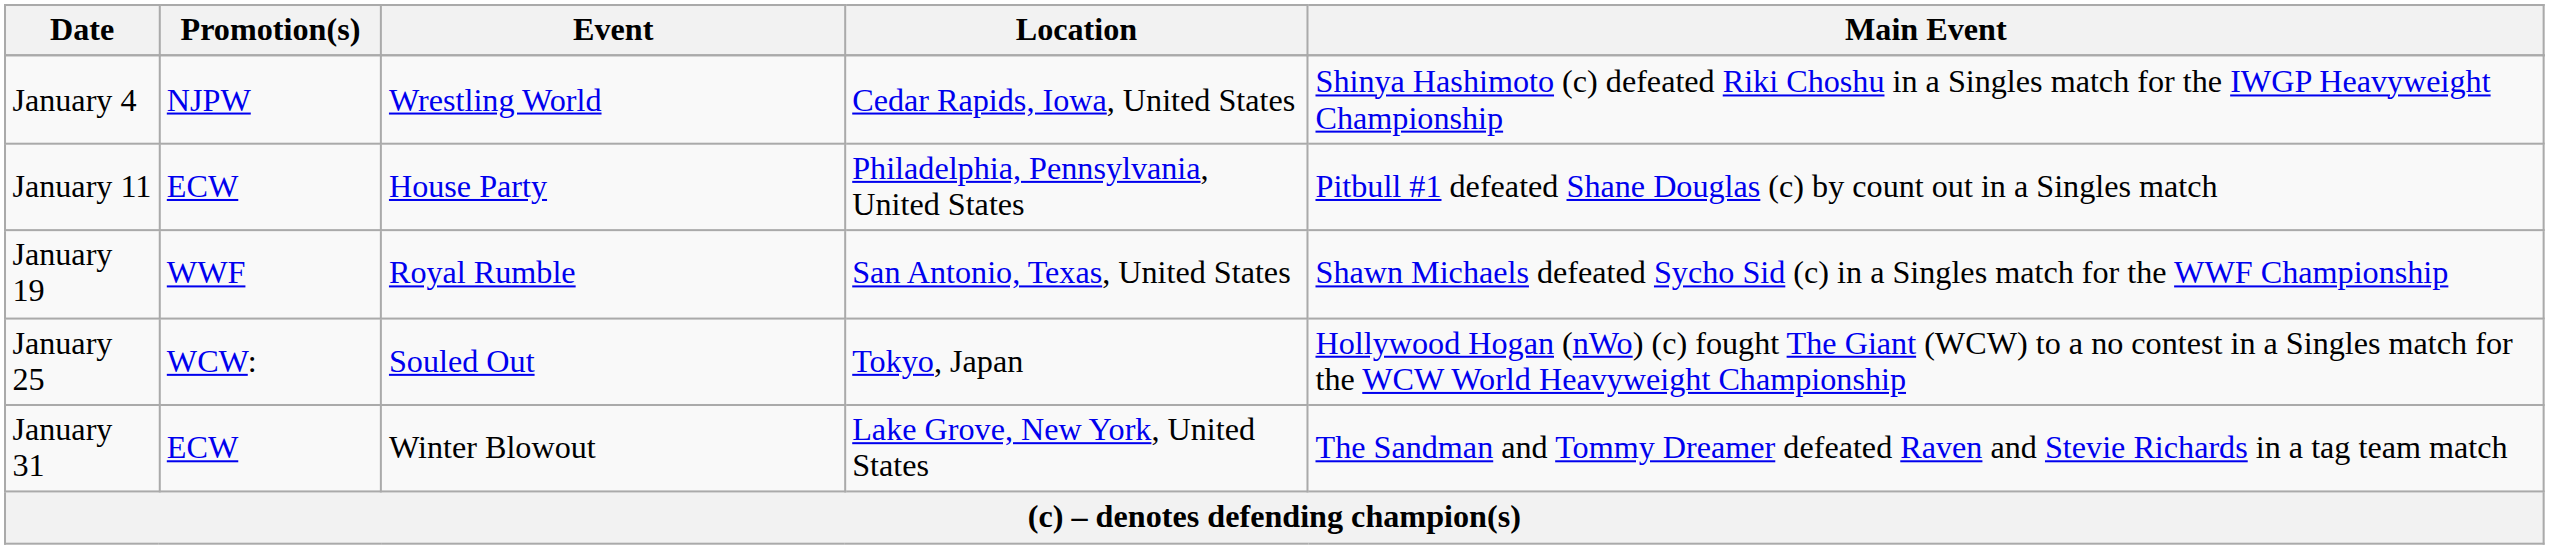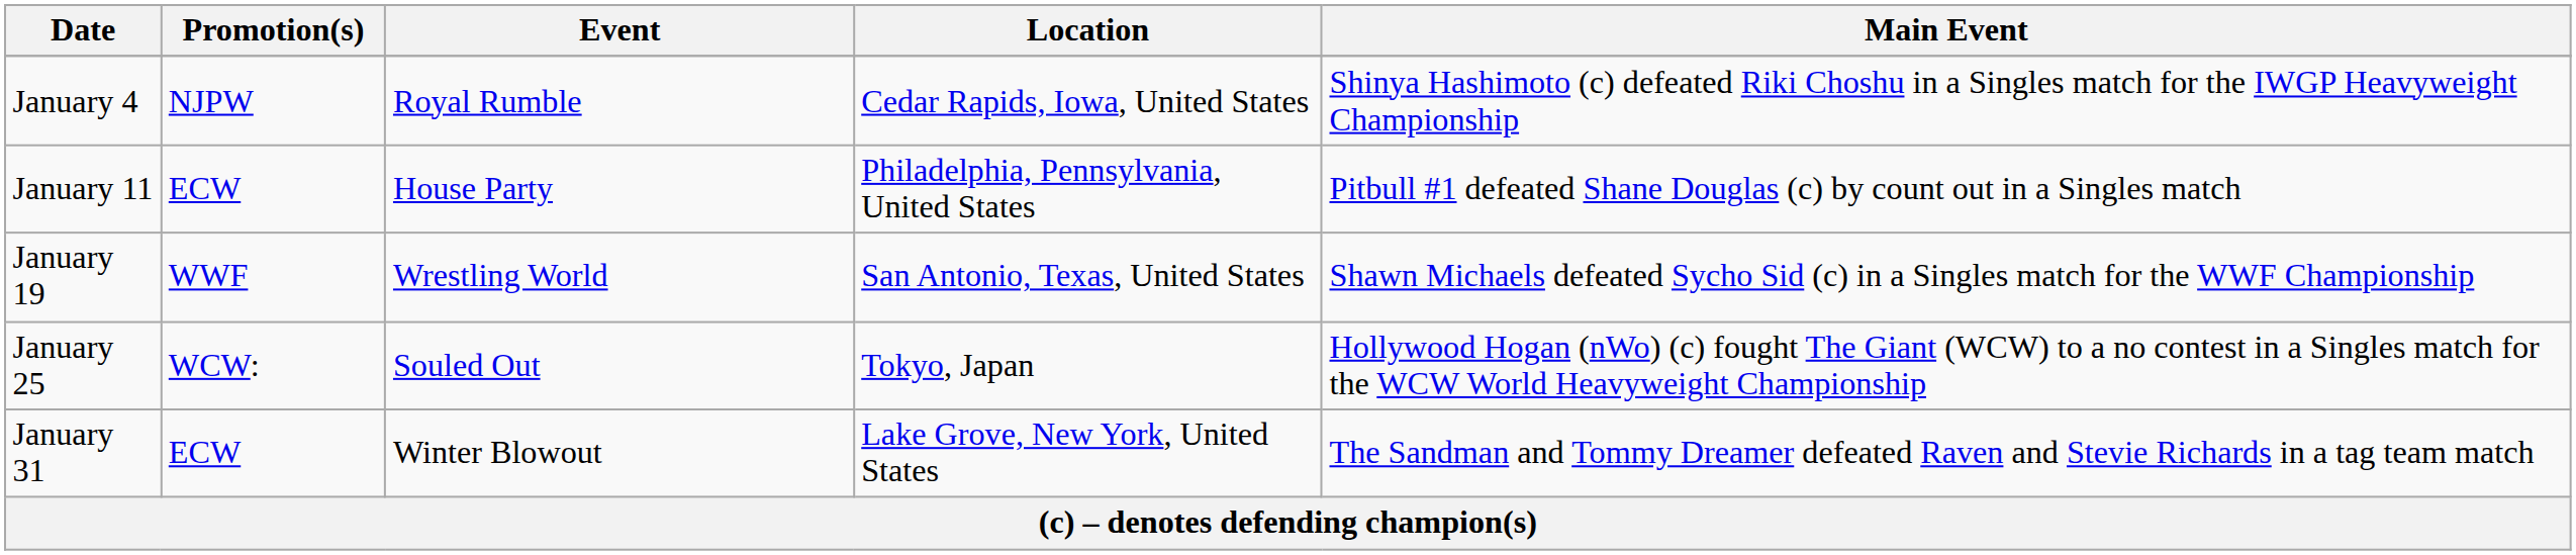 <table class="wikitable" style="width:100%;">
 <tr>
 <th width="5%">Date</th>
 <th width="5%">Promotion(s)</th>
 <th style="width:15%;">Event</th>
 <th style="width:15%;">Location</th>
 <th style="width:40%;">Main Event</th>
 </tr>
 <tr style="width:20%;" |Notes>
 </tr>
 <tr>
 <td>January 4</td>
 <td><a href='#'>NJPW</a></td>
-<td><a href='#'>Wrestling World</a></td>
+<td><a href='#'>Royal Rumble</a></td>
 <td><a href='#'>Cedar Rapids, Iowa</a>, United States</td>
 <td><a href='#'>Shinya Hashimoto</a> (c) defeated <a href='#'>Riki Choshu</a> in a Singles match for the <a href='#'>IWGP Heavyweight Championship</a></td>
 </tr>
 <tr>
 <td>January 11</td>
 <td><a href='#'>ECW</a></td>
 <td><a href='#'>House Party</a></td>
 <td><a href='#'>Philadelphia, Pennsylvania</a>, United States</td>
 <td><a href='#'>Pitbull #1</a> defeated <a href='#'>Shane Douglas</a> (c) by count out in a Singles match</td>
 </tr>
 <tr>
 <td>January 19</td>
 <td><a href='#'>WWF</a></td>
-<td><a href='#'>Royal Rumble</a></td>
+<td><a href='#'>Wrestling World</a></td>
 <td><a href='#'>San Antonio, Texas</a>, United States</td>
 <td><a href='#'>Shawn Michaels</a> defeated <a href='#'>Sycho Sid</a> (c) in a Singles match for the <a href='#'>WWF Championship</a></td>
 </tr>
 <tr>
 <td>January 25</td>
 <td><a href='#'>WCW</a>:<br></td>
 <td><a href='#'>Souled Out</a></td>
 <td><a href='#'>Tokyo</a>, Japan</td>
 <td><a href='#'>Hollywood Hogan</a> (<a href='#'>nWo</a>) (c) fought <a href='#'>The Giant</a> (WCW) to a no contest in a Singles match for the <a href='#'>WCW World Heavyweight Championship</a></td>
 </tr>
 <tr>
 <td>January 31</td>
 <td><a href='#'>ECW</a></td>
 <td>Winter Blowout</td>
 <td><a href='#'>Lake Grove, New York</a>, United States</td>
 <td><a href='#'>The Sandman</a> and <a href='#'>Tommy Dreamer</a> defeated <a href='#'>Raven</a> and <a href='#'>Stevie Richards</a> in a tag team match</td>
 </tr>
 <tr>
 <th colspan="6">(c) – denotes defending champion(s)</th>
 </tr>
 </table>
